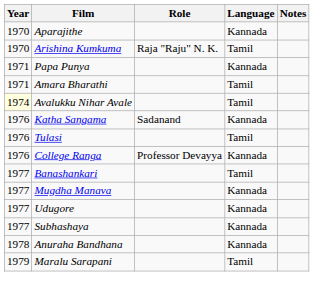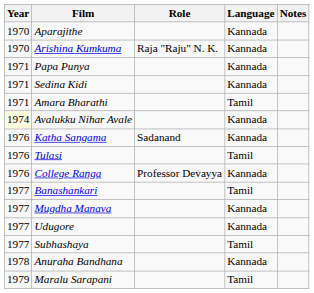 <table class="wikitable sortable">
 <tr>
 <th>Year</th>
 <th>Film</th>
 <th>Role</th>
 <th>Language</th>
 <th>Notes</th>
 </tr>
 <tr>
 <td>1970</td>
 <td><em>Aparajithe</em></td>
 <td></td>
 <td>Kannada</td>
 <td></td>
 </tr>
 <tr>
 <td>1970</td>
 <td><em><a href='#'>Arishina Kumkuma</a></em></td>
 <td>Raja "Raju" N. K.</td>
-<td>Tamil</td>
+<td>Kannada</td>
 <td></td>
 </tr>
 <tr>
 <td>1971</td>
 <td><em>Papa Punya</em></td>
+<td></td>
+<td>Kannada</td>
+<td></td>
+</tr>
+<tr>
+<td>1971</td>
+<td><em>Sedina Kidi</em></td>
 <td></td>
 <td>Kannada</td>
 <td></td>
 </tr>
 <tr>
 <td>1971</td>
 <td><em>Amara Bharathi</em></td>
 <td></td>
 <td>Tamil</td>
 <td></td>
 </tr>
 <tr>
 <td style="background: lightyellow;">1974</td>
 <td><em>Avalukku Nihar Avale</em></td>
 <td></td>
-<td>Tamil</td>
+<td>Kannada</td>
 <td></td>
 </tr>
 <tr>
 <td>1976</td>
 <td><em><a href='#'>Katha Sangama</a></em></td>
 <td>Sadanand</td>
 <td>Kannada</td>
 <td></td>
 </tr>
 <tr>
 <td>1976</td>
 <td><em><a href='#'>Tulasi</a></em></td>
 <td></td>
 <td>Tamil</td>
 <td></td>
 </tr>
 <tr>
 <td>1976</td>
 <td><em><a href='#'>College Ranga</a></em></td>
 <td>Professor Devayya</td>
 <td>Kannada</td>
 <td></td>
 </tr>
 <tr>
 <td>1977</td>
 <td><em><a href='#'>Banashankari</a></em></td>
 <td></td>
 <td>Tamil</td>
 <td></td>
 </tr>
 <tr>
 <td>1977</td>
 <td><em><a href='#'>Mugdha Manava</a></em></td>
 <td></td>
 <td>Kannada</td>
 <td></td>
 </tr>
 <tr>
 <td>1977</td>
 <td><em>Udugore</em></td>
 <td></td>
 <td>Kannada</td>
 <td></td>
 </tr>
 <tr>
 <td>1977</td>
 <td><em>Subhashaya</em></td>
 <td></td>
-<td>Kannada</td>
+<td>Tamil</td>
 <td></td>
 </tr>
 <tr>
 <td>1978</td>
 <td><em>Anuraha Bandhana</em></td>
 <td></td>
 <td>Kannada</td>
 <td></td>
 </tr>
 <tr>
 <td>1979</td>
 <td><em>Maralu Sarapani</em></td>
 <td></td>
 <td>Tamil</td>
 <td></td>
 </tr>
 </table>
